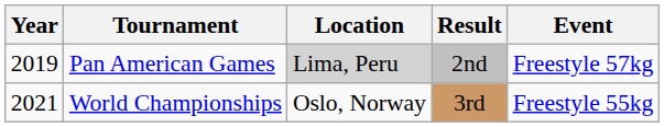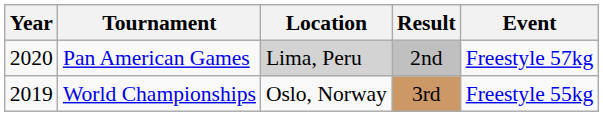 <table class="wikitable" style="font-size:95%;">
 <tr>
 <th>Year</th>
 <th>Tournament</th>
 <th>Location</th>
 <th>Result</th>
 <th>Event</th>
 </tr>
 <tr>
-<td>2019</td>
+<td>2020</td>
 <td><a href='#'>Pan American Games</a></td>
 <td style="background: lightgrey;">Lima, Peru</td>
 <td align="center" bgcolor="silver">2nd</td>
 <td><a href='#'>Freestyle 57kg</a></td>
 </tr>
 <tr>
-<td>2021</td>
+<td>2019</td>
 <td><a href='#'>World Championships</a></td>
 <td>Oslo, Norway</td>
 <td align="center" bgcolor="cc9966">3rd</td>
 <td><a href='#'>Freestyle 55kg</a></td>
 </tr>
 </table>
